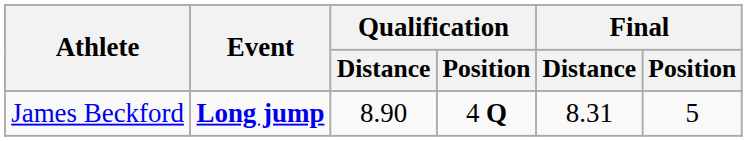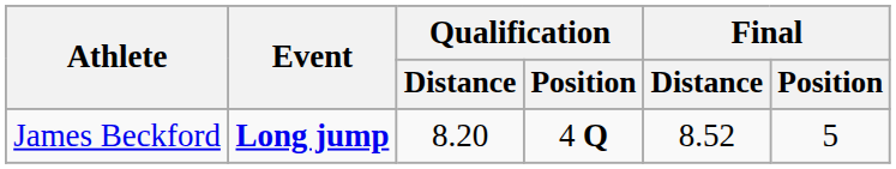 <table class=wikitable style="font-size:90%">
 <tr>
 <th rowspan="2">Athlete</th>
 <th rowspan="2">Event</th>
 <th colspan="2">Qualification</th>
 <th colspan="2">Final</th>
 </tr>
 <tr style="font-size:95%">
 <th>Distance</th>
 <th>Position</th>
 <th>Distance</th>
 <th>Position</th>
 </tr>
 <tr align=center>
 <td align=left><a href='#'>James Beckford</a></td>
 <td align=left><strong><a href='#'>Long jump</a></strong></td>
-<td>8.90</td>
+<td>8.20</td>
 <td>4 <strong>Q</strong></td>
-<td>8.31</td>
+<td>8.52</td>
 <td>5</td>
 </tr>
 </table>
